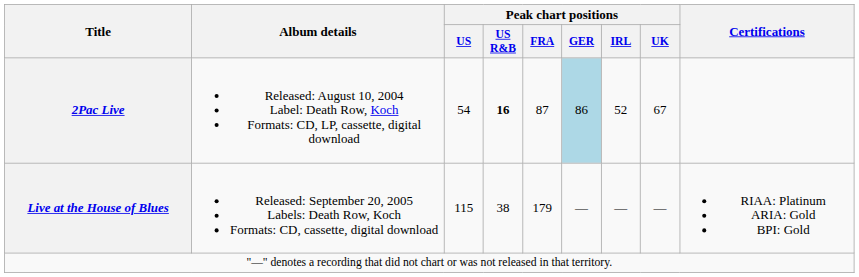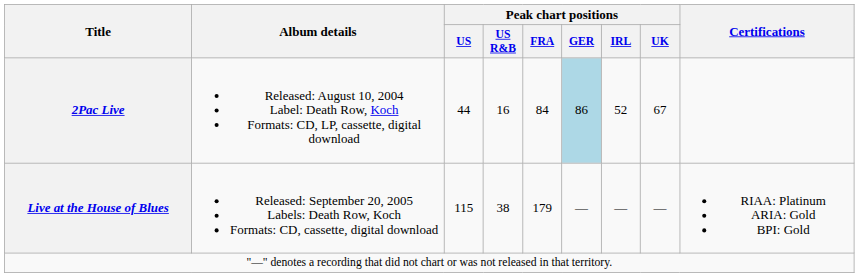 <table class="wikitable plainrowheaders" style="text-align:center;">
 <tr>
 <th scope="col" rowspan="2" style="width:14em;">Title</th>
 <th scope="col" rowspan="2" style="width:19em;">Album details</th>
 <th scope="col" colspan="6">Peak chart positions</th>
 <th scope="col" rowspan="2" style="width:13em;"><a href='#'>Certifications</a></th>
 </tr>
 <tr>
 <th scope="col" style="width:2.9em;font-size:90%;"><a href='#'>US</a><br></th>
 <th scope="col" style="width:2.9em;font-size:90%;"><a href='#'>US<br>R&B</a><br></th>
 <th scope="col" style="width:2.9em;font-size:90%;"><a href='#'>FRA</a><br></th>
 <th scope="col" style="width:2.9em;font-size:90%;"><a href='#'>GER</a><br></th>
 <th scope="col" style="width:2.9em;font-size:90%;"><a href='#'>IRL</a><br></th>
 <th scope="col" style="width:2.9em;font-size:90%;"><a href='#'>UK</a><br></th>
 </tr>
 <tr>
 <th scope="row"><em><a href='#'>2Pac Live</a></em></th>
 <td><br><ul><li>Released: August 10, 2004</li><li>Label: Death Row, <a href='#'>Koch</a></li><li>Formats: CD, LP, cassette, digital download</li></ul></td>
-<td>54</td>
-<td><strong>16</strong></td>
-<td>87</td>
+<td>44</td>
+<td>16</td>
+<td>84</td>
 <td style="background: lightblue;">86</td>
 <td>52</td>
 <td>67</td>
 <td></td>
 </tr>
 <tr>
 <th scope="row"><em><a href='#'>Live at the House of Blues</a></em></th>
 <td><br><ul><li>Released: September 20, 2005</li><li>Labels: Death Row, Koch</li><li>Formats: CD, cassette, digital download</li></ul></td>
 <td>115</td>
 <td>38</td>
 <td>179</td>
 <td>—</td>
 <td>—</td>
 <td>—</td>
 <td><br><ul><li>RIAA: Platinum</li><li>ARIA: Gold</li><li>BPI: Gold</li></ul></td>
 </tr>
 <tr>
 <td colspan="14" style="font-size:90%">"—" denotes a recording that did not chart or was not released in that territory.</td>
 </tr>
 </table>
